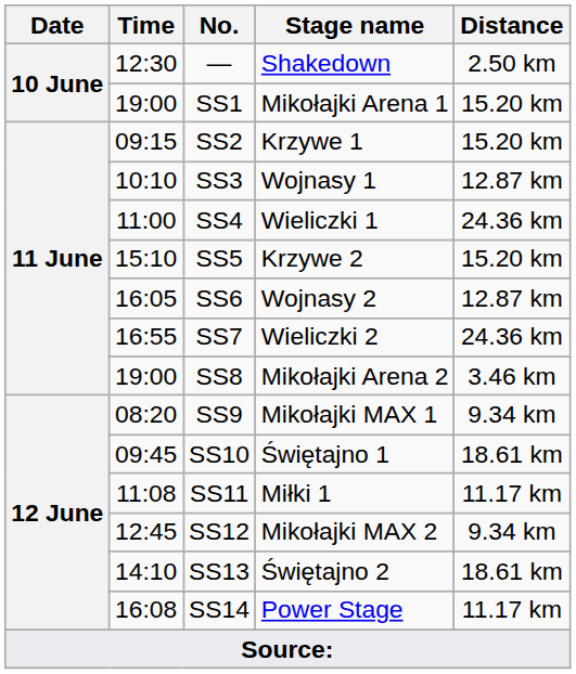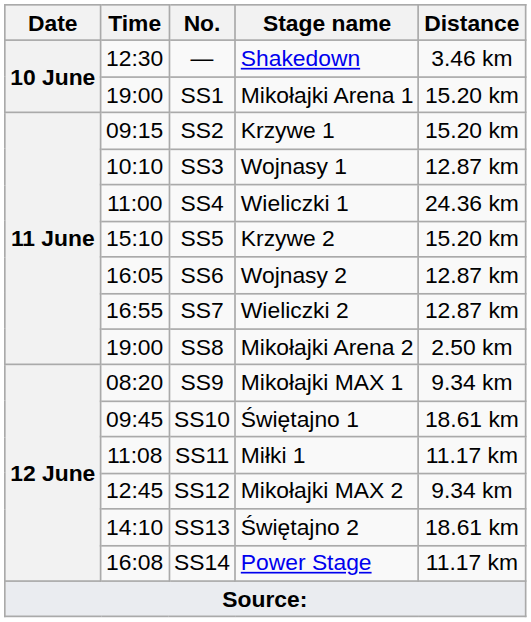 <table class="wikitable" style="font-size: 85%;">
 <tr>
 <th>Date</th>
 <th>Time</th>
 <th>No.</th>
 <th>Stage name</th>
 <th>Distance</th>
 </tr>
 <tr>
 <th rowspan="2">10 June</th>
 <td align="center">12:30</td>
 <td align="center">—</td>
 <td><a href='#'>Shakedown</a></td>
-<td align="center">2.50 km</td>
+<td align="center">3.46 km</td>
 </tr>
 <tr>
 <td align="center">19:00</td>
 <td align="center">SS1</td>
 <td>Mikołajki Arena 1</td>
 <td align="center">15.20 km</td>
 </tr>
 <tr>
 <th rowspan="7">11 June</th>
 <td align="center">09:15</td>
 <td align="center">SS2</td>
 <td>Krzywe 1</td>
 <td align="center">15.20 km</td>
 </tr>
 <tr>
 <td align="center">10:10</td>
 <td align="center">SS3</td>
 <td>Wojnasy 1</td>
 <td align="center">12.87 km</td>
 </tr>
 <tr>
 <td align="center">11:00</td>
 <td align="center">SS4</td>
 <td>Wieliczki 1</td>
 <td align="center">24.36 km</td>
 </tr>
 <tr>
 <td align="center">15:10</td>
 <td align="center">SS5</td>
 <td>Krzywe 2</td>
 <td align="center">15.20 km</td>
 </tr>
 <tr>
 <td align="center">16:05</td>
 <td align="center">SS6</td>
 <td>Wojnasy 2</td>
 <td align="center">12.87 km</td>
 </tr>
 <tr>
 <td align="center">16:55</td>
 <td align="center">SS7</td>
 <td>Wieliczki 2</td>
-<td align="center">24.36 km</td>
+<td align="center">12.87 km</td>
 </tr>
 <tr>
 <td align="center">19:00</td>
 <td align="center">SS8</td>
 <td>Mikołajki Arena 2</td>
-<td align="center">3.46 km</td>
+<td align="center">2.50 km</td>
 </tr>
 <tr>
 <th rowspan="6">12 June</th>
 <td align="center">08:20</td>
 <td align="center">SS9</td>
 <td>Mikołajki MAX 1</td>
 <td align="center">9.34 km</td>
 </tr>
 <tr>
 <td align="center">09:45</td>
 <td align="center">SS10</td>
 <td>Świętajno 1</td>
 <td align="center">18.61 km</td>
 </tr>
 <tr>
 <td align="center">11:08</td>
 <td align="center">SS11</td>
 <td>Miłki 1</td>
 <td align="center">11.17 km</td>
 </tr>
 <tr>
 <td align="center">12:45</td>
 <td align="center">SS12</td>
 <td>Mikołajki MAX 2</td>
 <td align="center">9.34 km</td>
 </tr>
 <tr>
 <td align="center">14:10</td>
 <td align="center">SS13</td>
 <td>Świętajno 2</td>
 <td align="center">18.61 km</td>
 </tr>
 <tr>
 <td align="center">16:08</td>
 <td align="center">SS14</td>
 <td><a href='#'>Power Stage</a></td>
 <td align="center">11.17 km</td>
 </tr>
 <tr>
 <td colspan="5" style="background-color:#EAECF0;text-align:center"><strong>Source:</strong></td>
 </tr>
 </table>
